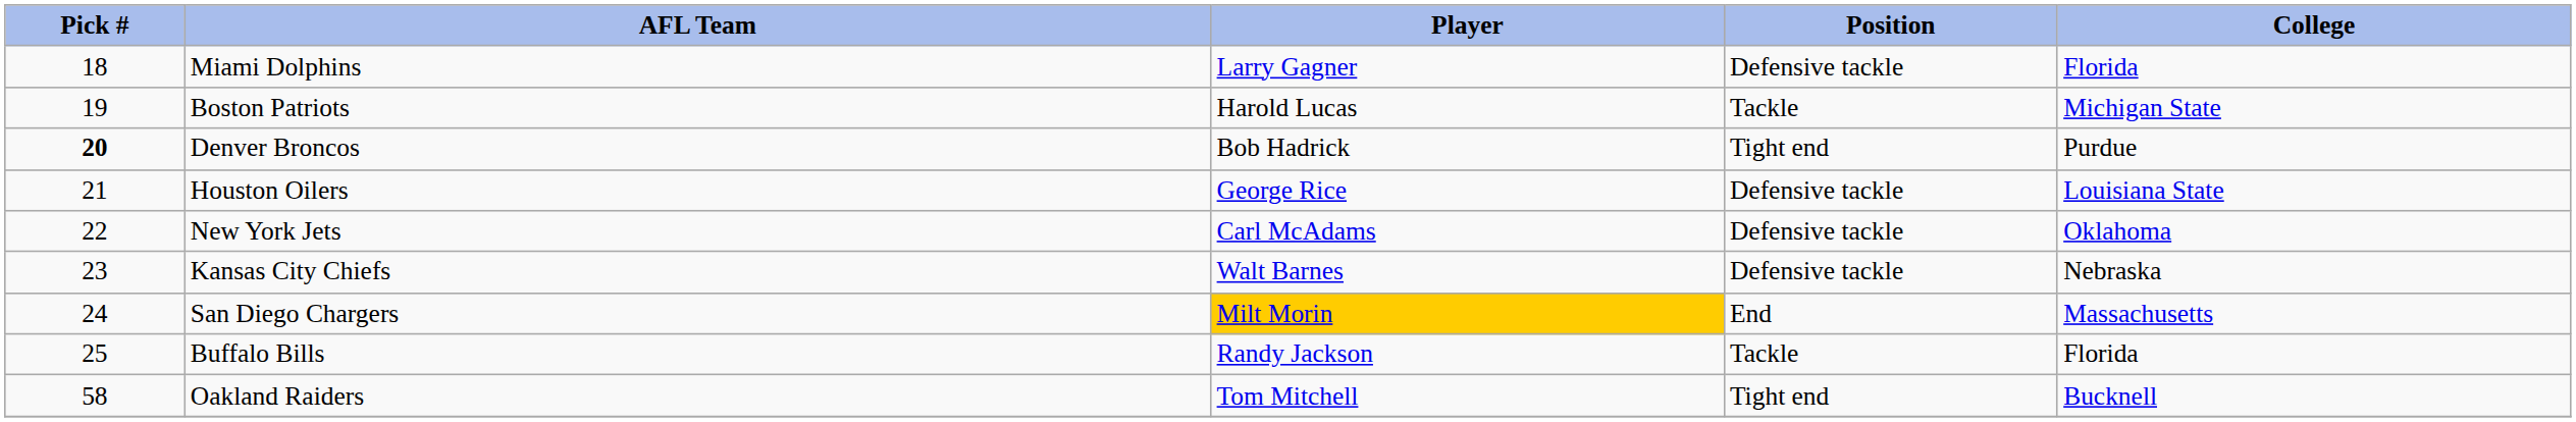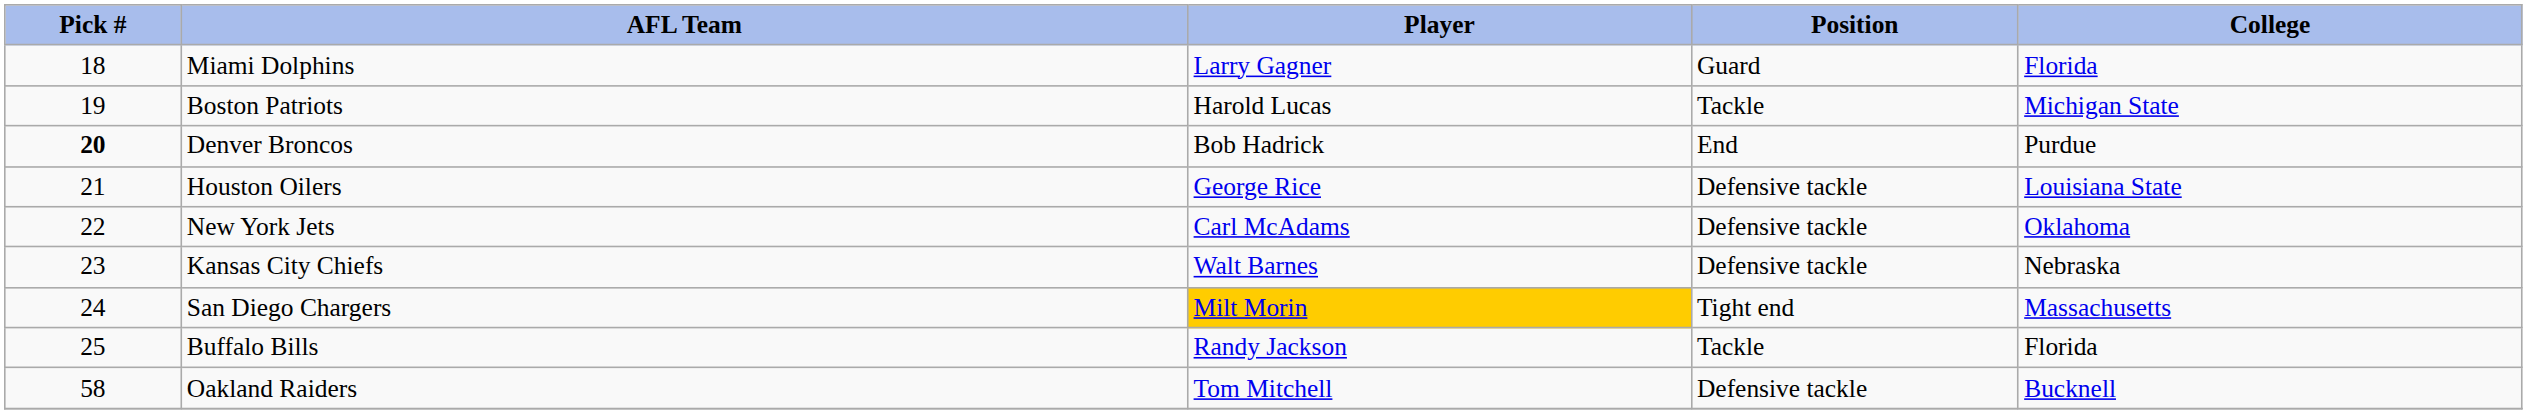 <table class="wikitable sortable sortable" style="width: 100%">
 <tr>
 <th style="background:#A8BDEC;" width=7%>Pick #</th>
 <th width=40% style="background:#A8BDEC;">AFL Team</th>
 <th width=20% style="background:#A8BDEC;">Player</th>
 <th width=13% style="background:#A8BDEC;">Position</th>
 <th style="background:#A8BDEC;">College</th>
 </tr>
 <tr>
 <td align=center>18</td>
 <td>Miami Dolphins</td>
 <td><a href='#'>Larry Gagner</a></td>
-<td>Defensive tackle</td>
+<td>Guard</td>
 <td><a href='#'>Florida</a></td>
 </tr>
 <tr>
 <td align=center>19</td>
 <td>Boston Patriots</td>
 <td>Harold Lucas</td>
 <td>Tackle</td>
 <td><a href='#'>Michigan State</a></td>
 </tr>
 <tr>
 <td align=center><strong>20</strong></td>
 <td>Denver Broncos</td>
 <td>Bob Hadrick</td>
-<td>Tight end</td>
+<td>End</td>
 <td>Purdue</td>
 </tr>
 <tr>
 <td align=center>21</td>
 <td>Houston Oilers</td>
 <td><a href='#'>George Rice</a></td>
 <td>Defensive tackle</td>
 <td><a href='#'>Louisiana State</a></td>
 </tr>
 <tr>
 <td align=center>22</td>
 <td>New York Jets</td>
 <td><a href='#'>Carl McAdams</a></td>
 <td>Defensive tackle</td>
 <td><a href='#'>Oklahoma</a></td>
 </tr>
 <tr>
 <td align=center>23</td>
 <td>Kansas City Chiefs</td>
 <td><a href='#'>Walt Barnes</a></td>
 <td>Defensive tackle</td>
 <td>Nebraska</td>
 </tr>
 <tr>
 <td align=center>24</td>
 <td>San Diego Chargers</td>
 <td bgcolor="#FFCC00"><a href='#'>Milt Morin</a></td>
-<td>End</td>
+<td>Tight end</td>
 <td><a href='#'>Massachusetts</a></td>
 </tr>
 <tr>
 <td align=center>25</td>
 <td>Buffalo Bills</td>
 <td><a href='#'>Randy Jackson</a></td>
 <td>Tackle</td>
 <td>Florida</td>
 </tr>
 <tr>
 <td align=center>58</td>
 <td>Oakland Raiders</td>
 <td><a href='#'>Tom Mitchell</a></td>
-<td>Tight end</td>
+<td>Defensive tackle</td>
 <td><a href='#'>Bucknell</a></td>
 </tr>
 <tr>
 </tr>
 </table>
